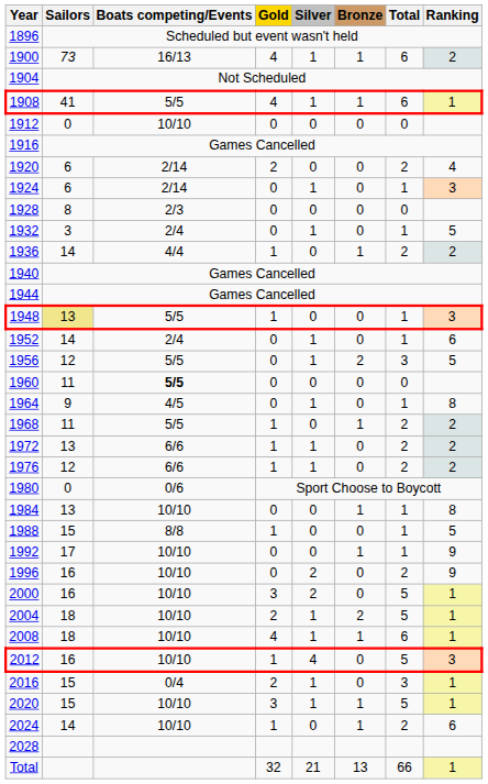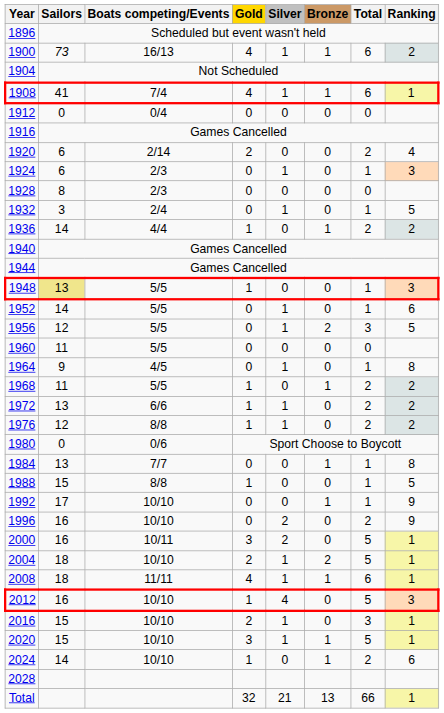 <table class="wikitable sortable collapsible collapsed" style="text-align:center">
 <tr>
 <th>Year</th>
 <th>Sailors</th>
 <th>Boats competing/Events</th>
 <th style="background-color:gold;">Gold</th>
 <th style="background-color:silver;">Silver</th>
 <th style="background-color:#c96;">Bronze</th>
 <th>Total</th>
 <th>Ranking</th>
 </tr>
 <tr>
 <td><a href='#'>1896</a></td>
 <td colspan=7>Scheduled but event wasn't held</td>
 </tr>
 <tr>
 <td><a href='#'>1900</a></td>
 <td><em>73</em></td>
 <td>16/13</td>
 <td>4</td>
 <td>1</td>
 <td>1</td>
 <td>6</td>
 <td style="background-color:#dce5e5">2</td>
 </tr>
 <tr>
 <td><a href='#'>1904</a></td>
 <td colspan=7>Not Scheduled</td>
 </tr>
 <tr style="text-align:center;border: 3px solid red">
 <td><a href='#'>1908</a></td>
 <td>41</td>
-<td>5/5</td>
+<td>7/4</td>
 <td>4</td>
 <td>1</td>
 <td>1</td>
 <td>6</td>
 <td style="background-color:#F7F6A8">1</td>
 </tr>
 <tr>
 <td><a href='#'>1912</a></td>
 <td>0</td>
-<td>10/10</td>
+<td>0/4</td>
 <td>0</td>
 <td>0</td>
 <td>0</td>
 <td>0</td>
 <td></td>
 </tr>
 <tr>
 <td><a href='#'>1916</a></td>
 <td colspan=7>Games Cancelled</td>
 </tr>
 <tr>
 <td><a href='#'>1920</a></td>
 <td>6</td>
 <td>2/14</td>
 <td>2</td>
 <td>0</td>
 <td>0</td>
 <td>2</td>
 <td>4</td>
 </tr>
 <tr>
 <td><a href='#'>1924</a></td>
 <td>6</td>
-<td>2/14</td>
+<td>2/3</td>
 <td>0</td>
 <td>1</td>
 <td>0</td>
 <td>1</td>
 <td style="background-color:#ffdab9">3</td>
 </tr>
 <tr>
 <td><a href='#'>1928</a></td>
 <td>8</td>
 <td>2/3</td>
 <td>0</td>
 <td>0</td>
 <td>0</td>
 <td>0</td>
 <td></td>
 </tr>
 <tr>
 <td><a href='#'>1932</a></td>
 <td>3</td>
 <td>2/4</td>
 <td>0</td>
 <td>1</td>
 <td>0</td>
 <td>1</td>
 <td>5</td>
 </tr>
 <tr>
 <td><a href='#'>1936</a></td>
 <td>14</td>
 <td>4/4</td>
 <td>1</td>
 <td>0</td>
 <td>1</td>
 <td>2</td>
 <td style="background-color:#dce5e5">2</td>
 </tr>
 <tr>
 <td><a href='#'>1940</a></td>
 <td colspan=7>Games Cancelled</td>
 </tr>
 <tr>
 <td><a href='#'>1944</a></td>
 <td colspan=7>Games Cancelled</td>
 </tr>
 <tr style="text-align:center;border: 3px solid red">
 <td><a href='#'>1948</a></td>
 <td style="background: khaki;">13</td>
 <td>5/5</td>
 <td>1</td>
 <td>0</td>
 <td>0</td>
 <td>1</td>
 <td style="background-color:#ffdab9">3</td>
 </tr>
 <tr>
 <td><a href='#'>1952</a></td>
 <td>14</td>
-<td>2/4</td>
+<td>5/5</td>
 <td>0</td>
 <td>1</td>
 <td>0</td>
 <td>1</td>
 <td>6</td>
 </tr>
 <tr>
 <td><a href='#'>1956</a></td>
 <td>12</td>
 <td>5/5</td>
 <td>0</td>
 <td>1</td>
 <td>2</td>
 <td>3</td>
 <td>5</td>
 </tr>
 <tr>
 <td><a href='#'>1960</a></td>
 <td>11</td>
-<td><strong>5/5</strong></td>
+<td>5/5</td>
 <td>0</td>
 <td>0</td>
 <td>0</td>
 <td>0</td>
 <td></td>
 </tr>
 <tr>
 <td><a href='#'>1964</a></td>
 <td>9</td>
 <td>4/5</td>
 <td>0</td>
 <td>1</td>
 <td>0</td>
 <td>1</td>
 <td>8</td>
 </tr>
 <tr>
 <td><a href='#'>1968</a></td>
 <td>11</td>
 <td>5/5</td>
 <td>1</td>
 <td>0</td>
 <td>1</td>
 <td>2</td>
 <td style="background-color:#dce5e5">2</td>
 </tr>
 <tr>
 <td><a href='#'>1972</a></td>
 <td>13</td>
 <td>6/6</td>
 <td>1</td>
 <td>1</td>
 <td>0</td>
 <td>2</td>
 <td style="background-color:#dce5e5">2</td>
 </tr>
 <tr>
 <td><a href='#'>1976</a></td>
 <td>12</td>
-<td>6/6</td>
+<td>8/8</td>
 <td>1</td>
 <td>1</td>
 <td>0</td>
 <td>2</td>
 <td style="background-color:#dce5e5">2</td>
 </tr>
 <tr>
 <td><a href='#'>1980</a></td>
 <td>0</td>
 <td>0/6</td>
 <td colspan=5>Sport Choose to Boycott</td>
 </tr>
 <tr>
 <td><a href='#'>1984</a></td>
 <td>13</td>
-<td>10/10</td>
+<td>7/7</td>
 <td>0</td>
 <td>0</td>
 <td>1</td>
 <td>1</td>
 <td>8</td>
 </tr>
 <tr>
 <td><a href='#'>1988</a></td>
 <td>15</td>
 <td>8/8</td>
 <td>1</td>
 <td>0</td>
 <td>0</td>
 <td>1</td>
 <td>5</td>
 </tr>
 <tr>
 <td><a href='#'>1992</a></td>
 <td>17</td>
 <td>10/10</td>
 <td>0</td>
 <td>0</td>
 <td>1</td>
 <td>1</td>
 <td>9</td>
 </tr>
 <tr>
 <td><a href='#'>1996</a></td>
 <td>16</td>
 <td>10/10</td>
 <td>0</td>
 <td>2</td>
 <td>0</td>
 <td>2</td>
 <td>9</td>
 </tr>
 <tr>
 <td><a href='#'>2000</a></td>
 <td>16</td>
-<td>10/10</td>
+<td>10/11</td>
 <td>3</td>
 <td>2</td>
 <td>0</td>
 <td>5</td>
 <td style="background-color:#F7F6A8">1</td>
 </tr>
 <tr>
 <td><a href='#'>2004</a></td>
 <td>18</td>
 <td>10/10</td>
 <td>2</td>
 <td>1</td>
 <td>2</td>
 <td>5</td>
 <td style="background-color:#F7F6A8">1</td>
 </tr>
 <tr>
 <td><a href='#'>2008</a></td>
 <td>18</td>
-<td>10/10</td>
+<td>11/11</td>
 <td>4</td>
 <td>1</td>
 <td>1</td>
 <td>6</td>
 <td style="background-color:#F7F6A8">1</td>
 </tr>
 <tr style="text-align:center;border: 3px solid red">
 <td><a href='#'>2012</a></td>
 <td>16</td>
 <td>10/10</td>
 <td>1</td>
 <td>4</td>
 <td>0</td>
 <td>5</td>
 <td style="background-color:#ffdab9">3</td>
 </tr>
 <tr>
 <td><a href='#'>2016</a></td>
 <td>15</td>
-<td>0/4</td>
+<td>10/10</td>
 <td>2</td>
 <td>1</td>
 <td>0</td>
 <td>3</td>
 <td style="background-color:#F7F6A8">1</td>
 </tr>
 <tr>
 <td><a href='#'>2020</a></td>
 <td>15</td>
 <td>10/10</td>
 <td>3</td>
 <td>1</td>
 <td>1</td>
 <td>5</td>
 <td style="background-color:#F7F6A8">1</td>
 </tr>
 <tr>
 <td><a href='#'>2024</a></td>
 <td>14</td>
 <td>10/10</td>
 <td>1</td>
 <td>0</td>
 <td>1</td>
 <td>2</td>
 <td>6</td>
 </tr>
 <tr>
 <td><a href='#'>2028</a></td>
 <td></td>
 <td></td>
 <td></td>
 <td></td>
 <td></td>
 <td></td>
 <td></td>
 </tr>
 <tr>
 <td><a href='#'>Total</a></td>
 <td></td>
 <td></td>
 <td>32</td>
 <td>21</td>
 <td>13</td>
 <td>66</td>
 <td style="background-color:#F7F6A8">1</td>
 </tr>
 </table>
